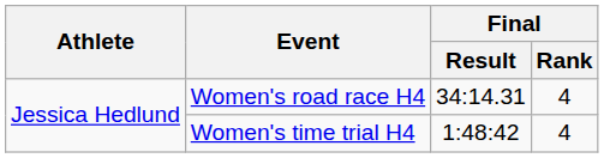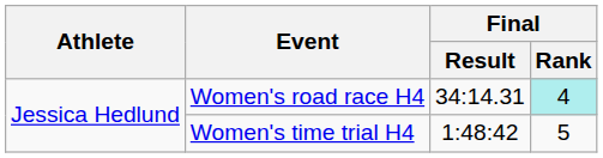 <table class=wikitable>
 <tr>
 <th rowspan="2">Athlete</th>
 <th rowspan="2">Event</th>
 <th colspan="2">Final</th>
 </tr>
 <tr>
 <th>Result</th>
 <th>Rank</th>
 </tr>
 <tr>
 <td rowspan="2"><a href='#'>Jessica Hedlund</a></td>
 <td><a href='#'>Women's road race H4</a></td>
 <td align=center>34:14.31</td>
-<td align=center>4</td>
+<td align=center style="background: paleturquoise;">4</td>
 </tr>
 <tr>
 <td><a href='#'>Women's time trial H4</a></td>
 <td align=center>1:48:42</td>
-<td align=center>4</td>
+<td align=center>5</td>
 </tr>
 </table>
